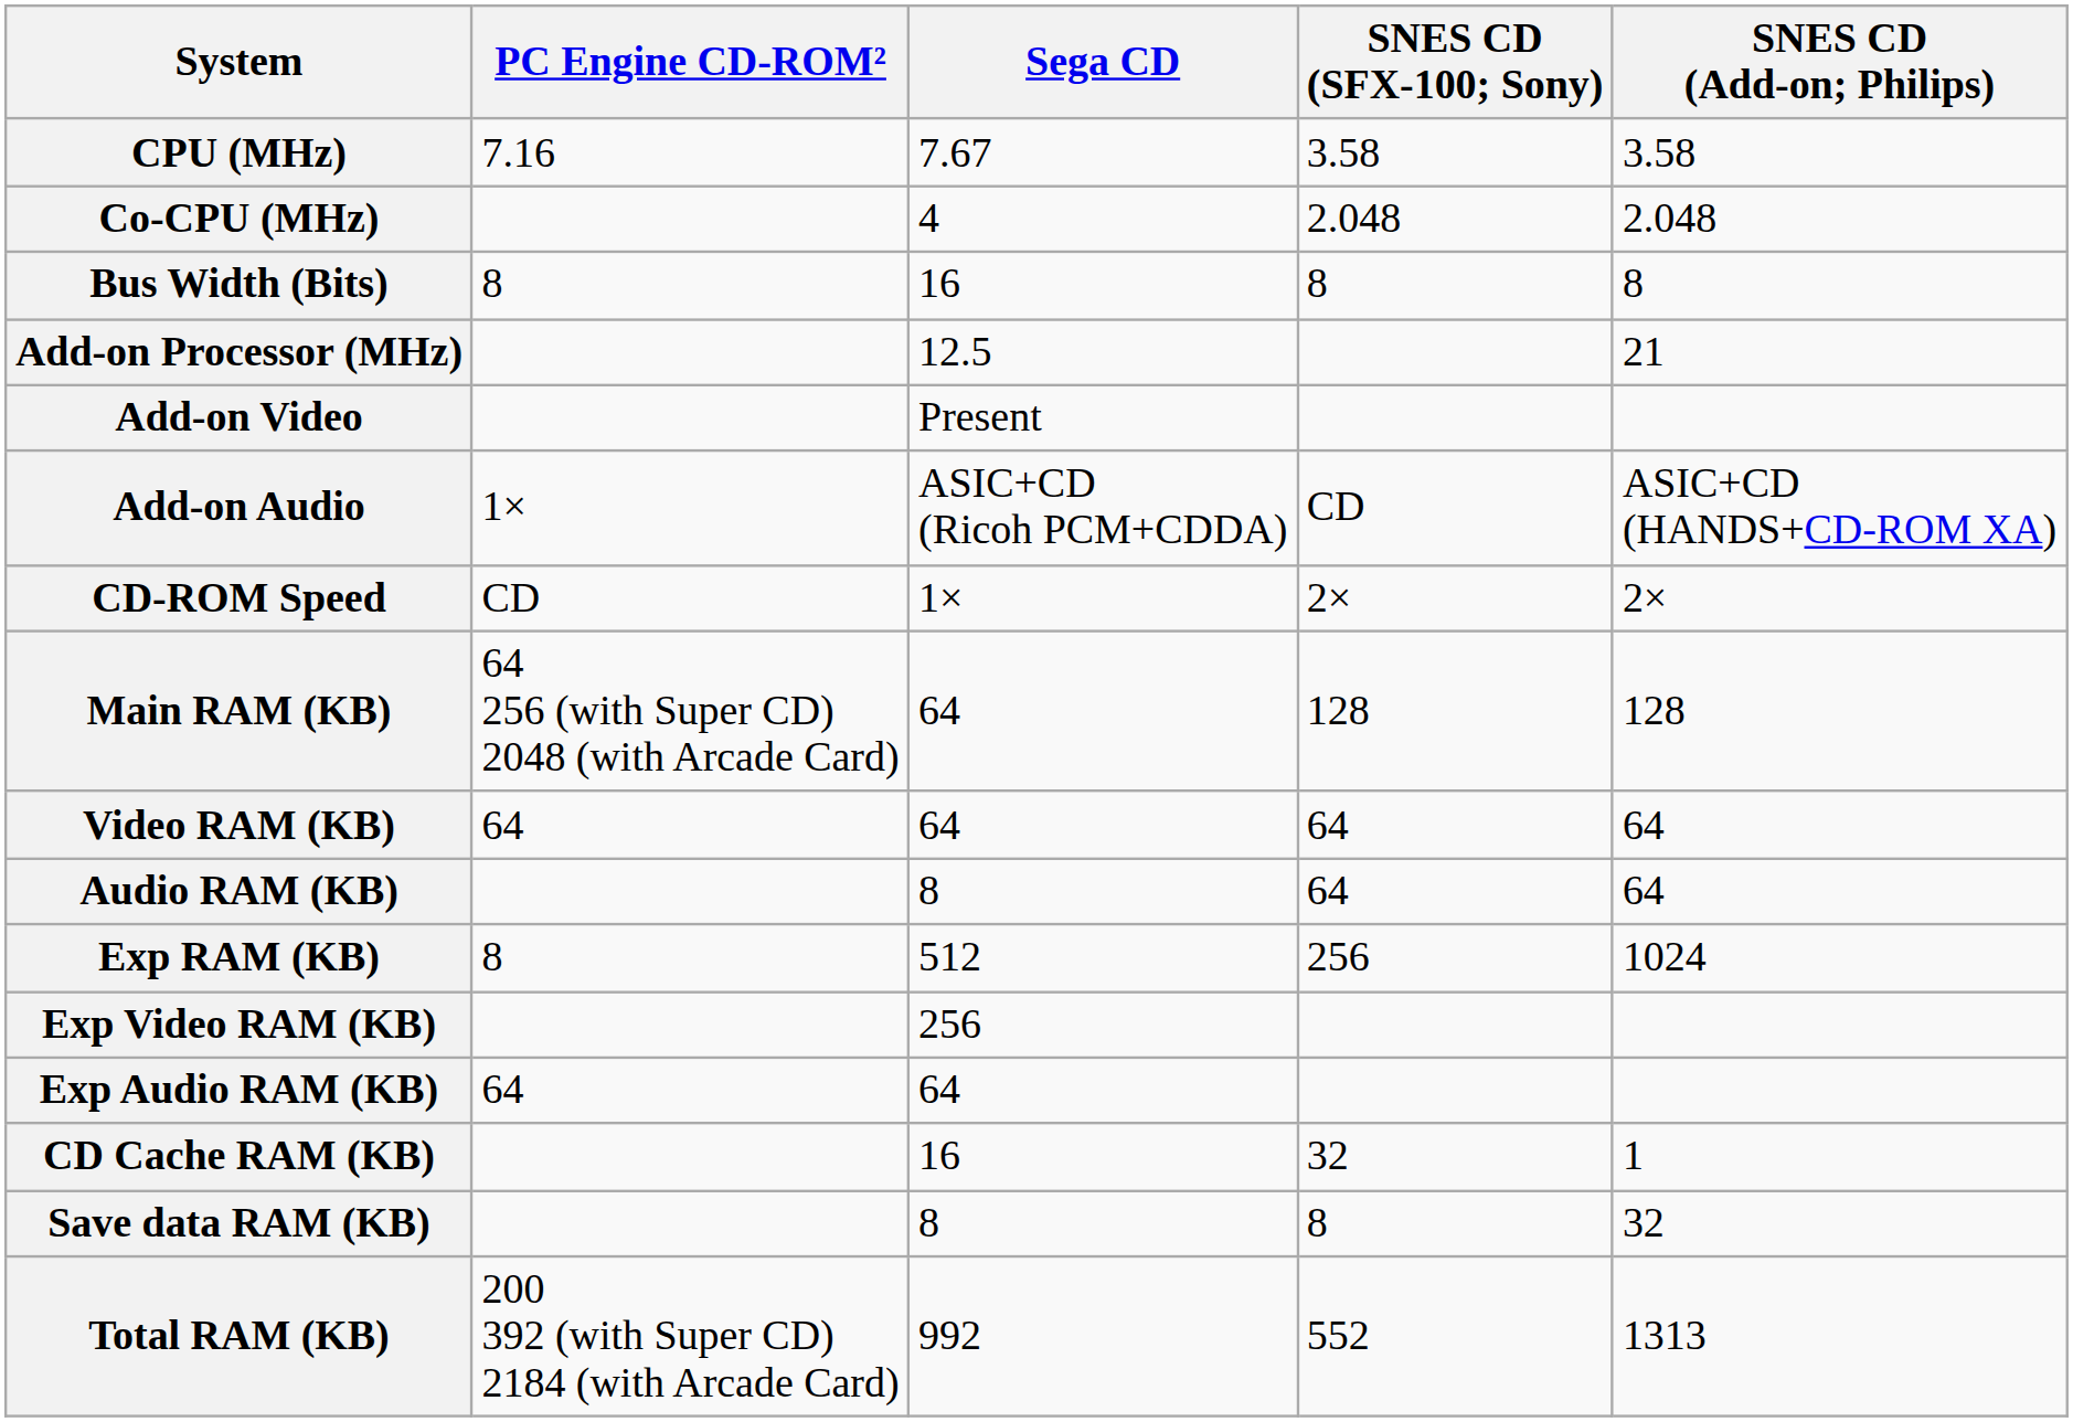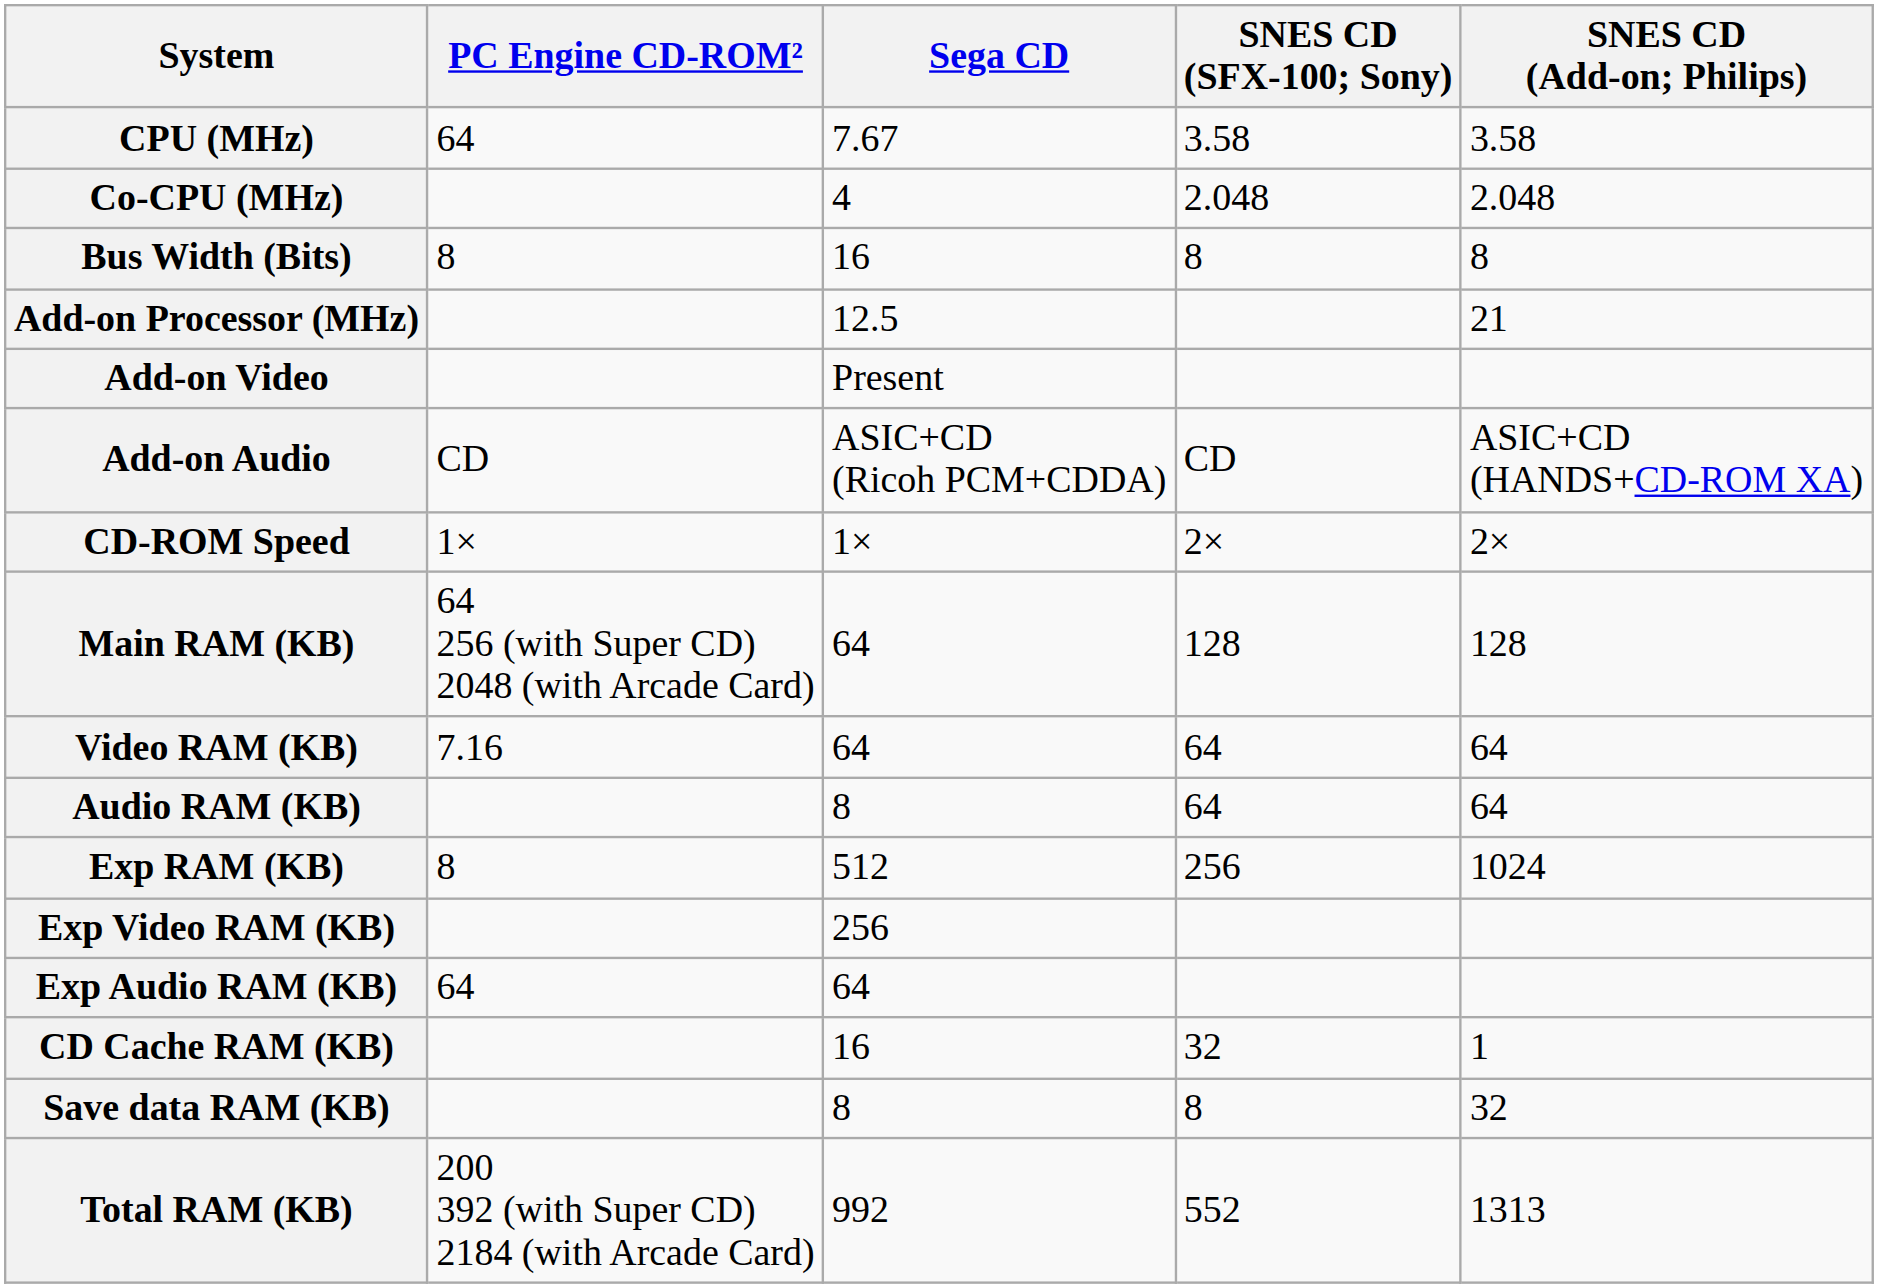 <table class="wikitable">
 <tr>
 <th>System</th>
 <th><a href='#'>PC Engine CD-ROM²</a></th>
 <th><a href='#'>Sega CD</a></th>
 <th>SNES CD<br>(SFX-100; Sony)</th>
 <th>SNES CD<br>(Add-on; Philips)</th>
 </tr>
 <tr>
 <th>CPU (MHz)</th>
-<td>7.16</td>
+<td>64</td>
 <td>7.67</td>
 <td>3.58</td>
 <td>3.58</td>
 </tr>
 <tr>
 <th>Co-CPU (MHz)</th>
 <td></td>
 <td>4</td>
 <td>2.048</td>
 <td>2.048</td>
 </tr>
 <tr>
 <th>Bus Width (Bits)</th>
 <td>8</td>
 <td>16</td>
 <td>8</td>
 <td>8</td>
 </tr>
 <tr>
 <th>Add-on Processor (MHz)</th>
 <td></td>
 <td>12.5</td>
 <td></td>
 <td>21</td>
 </tr>
 <tr>
 <th>Add-on Video</th>
 <td></td>
 <td>Present</td>
 <td></td>
 <td></td>
 </tr>
 <tr>
 <th>Add-on Audio</th>
-<td>1×</td>
+<td>CD</td>
 <td>ASIC+CD<br>(Ricoh PCM+CDDA)</td>
 <td>CD</td>
 <td>ASIC+CD<br>(HANDS+<a href='#'>CD-ROM XA</a>)</td>
 </tr>
 <tr>
 <th>CD-ROM Speed</th>
-<td>CD</td>
+<td>1×</td>
 <td>1×</td>
 <td>2×</td>
 <td>2×</td>
 </tr>
 <tr>
 <th>Main RAM (KB)</th>
 <td>64<br>256 (with Super CD)<br>2048 (with Arcade Card)</td>
 <td>64</td>
 <td>128</td>
 <td>128</td>
 </tr>
 <tr>
 <th>Video RAM (KB)</th>
-<td>64</td>
+<td>7.16</td>
 <td>64</td>
 <td>64</td>
 <td>64</td>
 </tr>
 <tr>
 <th>Audio RAM (KB)</th>
 <td></td>
 <td>8</td>
 <td>64</td>
 <td>64</td>
 </tr>
 <tr>
 <th>Exp RAM (KB)</th>
 <td>8</td>
 <td>512</td>
 <td>256</td>
 <td>1024</td>
 </tr>
 <tr>
 <th>Exp Video RAM (KB)</th>
 <td></td>
 <td>256</td>
 <td></td>
 <td></td>
 </tr>
 <tr>
 <th>Exp Audio RAM (KB)</th>
 <td>64</td>
 <td>64</td>
 <td></td>
 <td></td>
 </tr>
 <tr>
 <th>CD Cache RAM (KB)</th>
 <td></td>
 <td>16</td>
 <td>32</td>
 <td>1</td>
 </tr>
 <tr>
 <th>Save data RAM (KB)</th>
 <td></td>
 <td>8</td>
 <td>8</td>
 <td>32</td>
 </tr>
 <tr>
 <th>Total RAM (KB)</th>
 <td>200<br>392 (with Super CD)<br>2184 (with Arcade Card)</td>
 <td>992</td>
 <td>552</td>
 <td>1313</td>
 </tr>
 </table>
